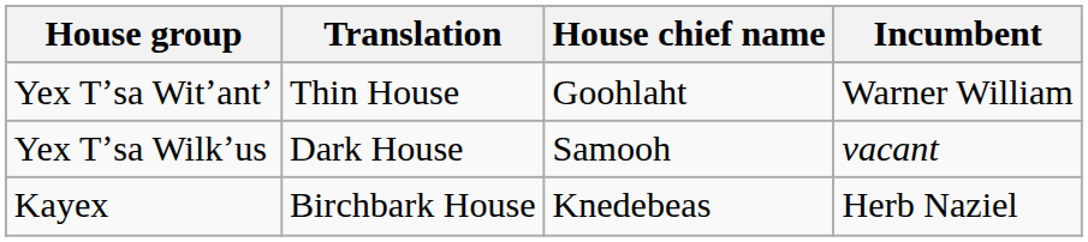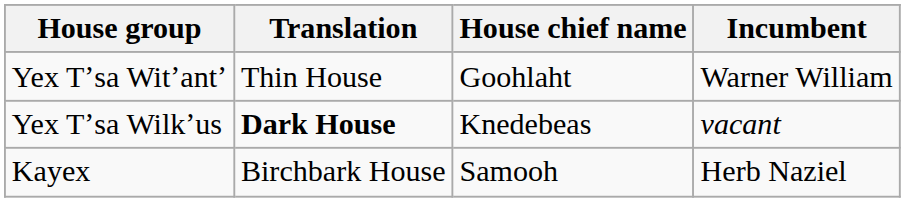 <table class="wikitable">
 <tr>
 <th>House group</th>
 <th>Translation</th>
 <th>House chief name</th>
 <th>Incumbent</th>
 </tr>
 <tr>
 <td>Yex Tʼsa Witʼantʼ</td>
 <td>Thin House</td>
 <td>Goohlaht</td>
 <td>Warner William</td>
 </tr>
 <tr>
 <td>Yex Tʼsa Wilkʼus</td>
-<td>Dark House</td>
-<td>Samooh</td>
+<td><strong>Dark House</strong></td>
+<td>Knedebeas</td>
 <td><em>vacant</em></td>
 </tr>
 <tr>
 <td>Kayex</td>
 <td>Birchbark House</td>
-<td>Knedebeas</td>
+<td>Samooh</td>
 <td>Herb Naziel</td>
 </tr>
 </table>
